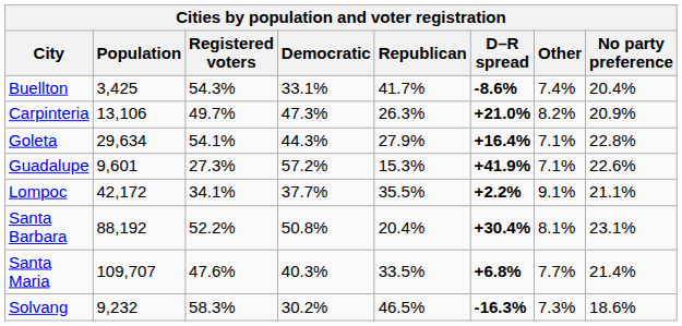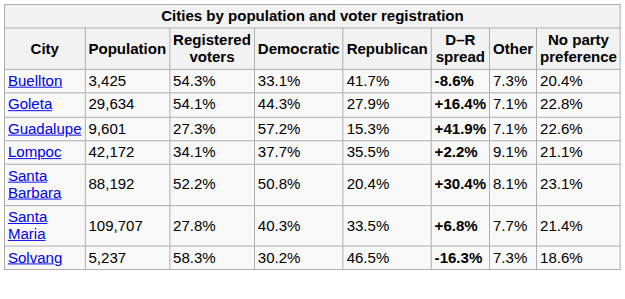 <table class="wikitable collapsible collapsed sortable" style="width: 100%;">
 <tr>
 <th colspan="8">Cities by population and voter registration</th>
 </tr>
 <tr>
 <th>City</th>
 <th data-sort-type="number">Population</th>
 <th data-sort-type="number">Registered voters<br></th>
 <th data-sort-type="number">Democratic</th>
 <th data-sort-type="number">Republican</th>
 <th data-sort-type="number">D–R spread</th>
 <th data-sort-type="number">Other</th>
 <th data-sort-type="number">No party preference</th>
 </tr>
 <tr>
 <td><a href='#'>Buellton</a></td>
 <td>3,425</td>
 <td>54.3%</td>
 <td>33.1%</td>
 <td>41.7%</td>
 <td><span><strong>-8.6%</strong></span></td>
-<td>7.4%</td>
+<td>7.3%</td>
 <td>20.4%</td>
-</tr>
-<tr>
-<td><a href='#'>Carpinteria</a></td>
-<td>13,106</td>
-<td>49.7%</td>
-<td>47.3%</td>
-<td>26.3%</td>
-<td><span><strong>+21.0%</strong></span></td>
-<td>8.2%</td>
-<td>20.9%</td>
 </tr>
 <tr>
 <td><a href='#'>Goleta</a></td>
 <td>29,634</td>
 <td>54.1%</td>
 <td>44.3%</td>
 <td>27.9%</td>
 <td><span><strong>+16.4%</strong></span></td>
 <td>7.1%</td>
 <td>22.8%</td>
 </tr>
 <tr>
 <td><a href='#'>Guadalupe</a></td>
 <td>9,601</td>
 <td>27.3%</td>
 <td>57.2%</td>
 <td>15.3%</td>
 <td><span><strong>+41.9%</strong></span></td>
 <td>7.1%</td>
 <td>22.6%</td>
 </tr>
 <tr>
 <td><a href='#'>Lompoc</a></td>
 <td>42,172</td>
 <td>34.1%</td>
 <td>37.7%</td>
 <td>35.5%</td>
 <td><span><strong>+2.2%</strong></span></td>
 <td>9.1%</td>
 <td>21.1%</td>
 </tr>
 <tr>
 <td><a href='#'>Santa Barbara</a></td>
 <td>88,192</td>
 <td>52.2%</td>
 <td>50.8%</td>
 <td>20.4%</td>
 <td><span><strong>+30.4%</strong></span></td>
 <td>8.1%</td>
 <td>23.1%</td>
 </tr>
 <tr>
 <td><a href='#'>Santa Maria</a></td>
 <td>109,707</td>
-<td>47.6%</td>
+<td>27.8%</td>
 <td>40.3%</td>
 <td>33.5%</td>
 <td><span><strong>+6.8%</strong></span></td>
 <td>7.7%</td>
 <td>21.4%</td>
 </tr>
 <tr>
 <td><a href='#'>Solvang</a></td>
-<td>9,232</td>
+<td>5,237</td>
 <td>58.3%</td>
 <td>30.2%</td>
 <td>46.5%</td>
 <td><span><strong>-16.3%</strong></span></td>
 <td>7.3%</td>
 <td>18.6%</td>
 </tr>
 </table>
